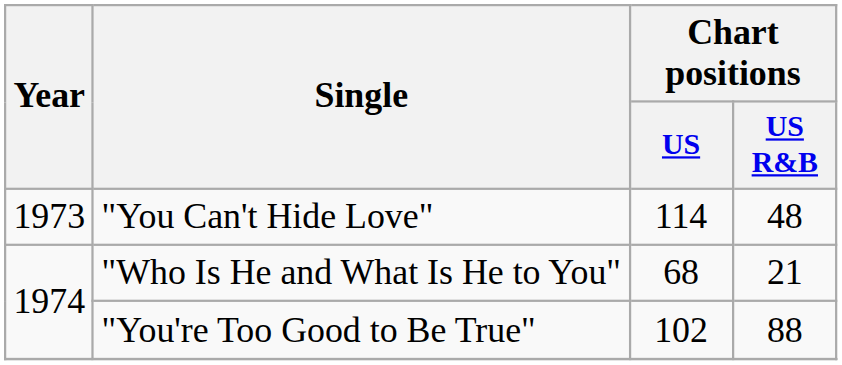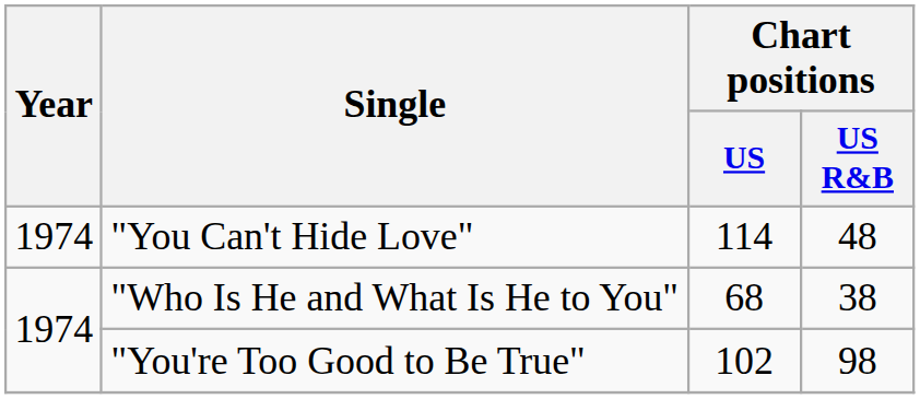 <table class="wikitable" style="text-align:center;">
 <tr>
 <th rowspan="2">Year</th>
 <th rowspan="2">Single</th>
 <th colspan="2">Chart positions</th>
 </tr>
 <tr style="font-size:smaller;">
 <th width="40"><a href='#'>US</a></th>
 <th width="40"><a href='#'>US<br>R&B</a></th>
 </tr>
 <tr>
-<td rowspan="1">1973</td>
+<td rowspan="1">1974</td>
 <td align="left">"You Can't Hide Love"</td>
 <td>114</td>
 <td>48</td>
 </tr>
 <tr>
 <td rowspan="2">1974</td>
 <td align="left">"Who Is He and What Is He to You"</td>
 <td>68</td>
-<td>21</td>
+<td>38</td>
 </tr>
 <tr>
 <td align="left">"You're Too Good to Be True"</td>
 <td>102</td>
-<td>88</td>
+<td>98</td>
 </tr>
 <tr>
 </tr>
 </table>
